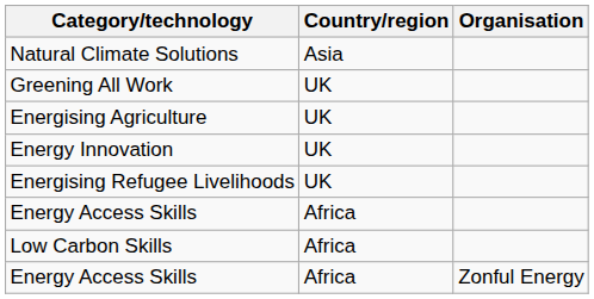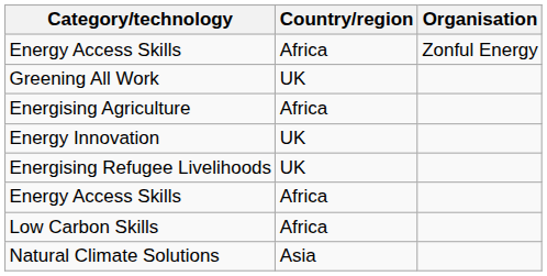 <table class="wikitable">
 <tr>
 <th>Category/technology</th>
 <th>Country/region</th>
 <th>Organisation</th>
 </tr>
 <tr>
-<td>Natural Climate Solutions</td>
-<td>Asia</td>
-<td></td>
+<td>Energy Access Skills</td>
+<td>Africa</td>
+<td>Zonful Energy</td>
 </tr>
 <tr>
 <td>Greening All Work</td>
 <td>UK</td>
 <td></td>
 </tr>
 <tr>
 <td>Energising Agriculture</td>
-<td>UK</td>
+<td>Africa</td>
 <td></td>
 </tr>
 <tr>
 <td>Energy Innovation</td>
 <td>UK</td>
 <td></td>
 </tr>
 <tr>
 <td>Energising Refugee Livelihoods</td>
 <td>UK</td>
 <td></td>
 </tr>
 <tr>
 <td>Energy Access Skills</td>
 <td>Africa</td>
 <td></td>
 </tr>
 <tr>
 <td>Low Carbon Skills</td>
 <td>Africa</td>
 <td></td>
 </tr>
 <tr>
-<td>Energy Access Skills</td>
-<td>Africa</td>
-<td>Zonful Energy</td>
+<td>Natural Climate Solutions</td>
+<td>Asia</td>
+<td></td>
 </tr>
 </table>
